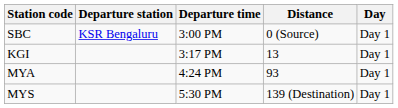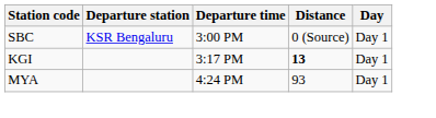 <table class="wikitable">
 <tr>
 <th>Station code</th>
 <th>Departure station</th>
 <th>Departure time</th>
 <th>Distance</th>
 <th>Day</th>
 </tr>
 <tr>
 <td>SBC</td>
 <td><a href='#'>KSR Bengaluru</a></td>
 <td>3:00 PM</td>
 <td>0 (Source)</td>
 <td>Day 1</td>
 </tr>
 <tr>
 <td>KGI</td>
 <td></td>
 <td>3:17 PM</td>
-<td>13</td>
+<td><strong>13</strong></td>
 <td>Day 1</td>
 </tr>
 <tr>
 <td>MYA</td>
 <td></td>
 <td>4:24 PM</td>
 <td>93</td>
 <td>Day 1</td>
 </tr>
-<tr>
-<td>MYS</td>
-<td></td>
-<td>5:30 PM</td>
-<td>139 (Destination)</td>
-<td>Day 1</td>
-</tr>
 </table>
